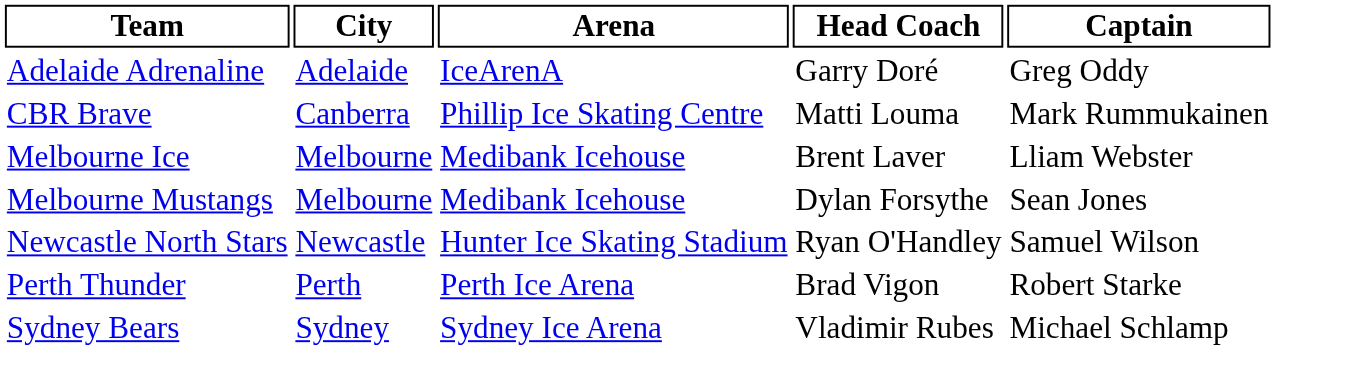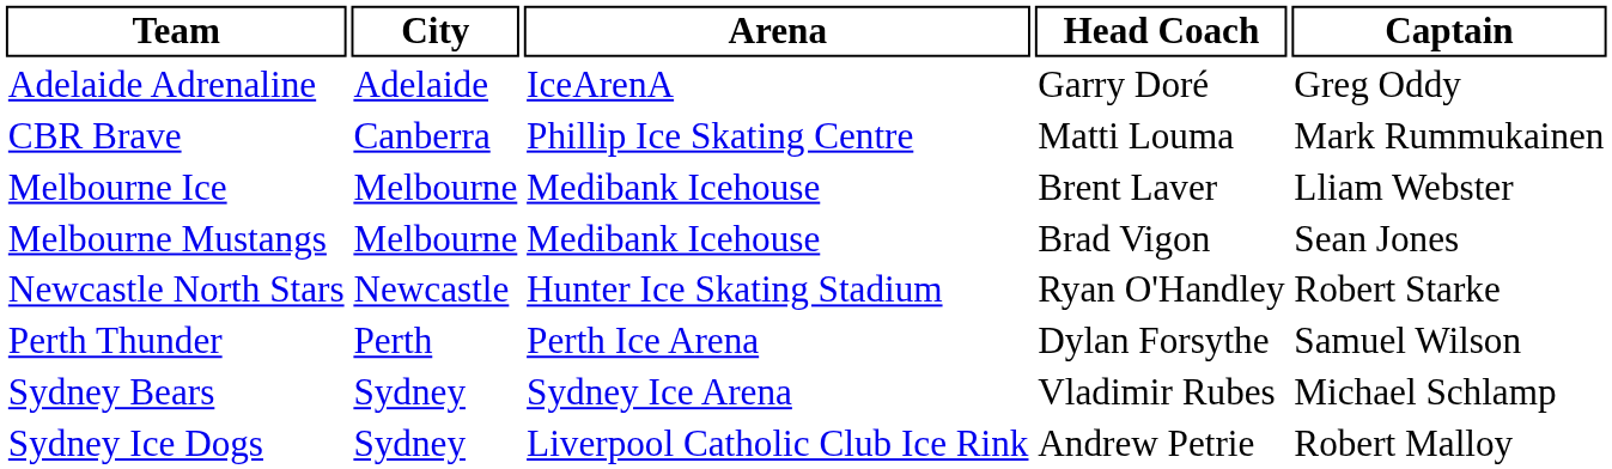 <table class="toccolours">
 <tr>
 </tr>
 <tr>
 <th style="background:white;color:black;border:black 1px solid">Team</th>
 <th style="background:white;color:black;border:black 1px solid">City</th>
 <th style="background:white;color:black;border:black 1px solid">Arena</th>
 <th style="background:white;color:black;border:black 1px solid">Head Coach</th>
 <th style="background:white;color:black;border:black 1px solid">Captain</th>
 </tr>
 <tr>
 <td><a href='#'>Adelaide Adrenaline</a></td>
 <td> <a href='#'>Adelaide</a></td>
 <td><a href='#'>IceArenA</a></td>
 <td> Garry Doré</td>
 <td> Greg Oddy</td>
 </tr>
 <tr>
 <td><a href='#'>CBR Brave</a></td>
 <td> <a href='#'>Canberra</a></td>
 <td><a href='#'>Phillip Ice Skating Centre</a></td>
 <td> Matti Louma</td>
 <td> Mark Rummukainen</td>
 </tr>
 <tr>
 <td><a href='#'>Melbourne Ice</a></td>
 <td> <a href='#'>Melbourne</a></td>
 <td><a href='#'>Medibank Icehouse</a></td>
 <td> Brent Laver</td>
 <td> Lliam Webster</td>
 </tr>
 <tr>
 <td><a href='#'>Melbourne Mustangs</a></td>
 <td> <a href='#'>Melbourne</a></td>
 <td><a href='#'>Medibank Icehouse</a></td>
-<td> Dylan Forsythe</td>
+<td> Brad Vigon</td>
 <td> Sean Jones</td>
 </tr>
 <tr>
 <td><a href='#'>Newcastle North Stars</a></td>
 <td> <a href='#'>Newcastle</a></td>
 <td><a href='#'>Hunter Ice Skating Stadium</a></td>
 <td> Ryan O'Handley</td>
-<td> Samuel Wilson</td>
+<td> Robert Starke</td>
 </tr>
 <tr>
 <td><a href='#'>Perth Thunder</a></td>
 <td> <a href='#'>Perth</a></td>
 <td><a href='#'>Perth Ice Arena</a></td>
-<td> Brad Vigon</td>
-<td> Robert Starke</td>
+<td> Dylan Forsythe</td>
+<td> Samuel Wilson</td>
 </tr>
 <tr>
 <td><a href='#'>Sydney Bears</a></td>
 <td> <a href='#'>Sydney</a></td>
 <td><a href='#'>Sydney Ice Arena</a></td>
 <td> Vladimir Rubes</td>
 <td> Michael Schlamp</td>
 </tr>
+<tr>
+<td><a href='#'>Sydney Ice Dogs</a></td>
+<td> <a href='#'>Sydney</a></td>
+<td><a href='#'>Liverpool Catholic Club Ice Rink</a></td>
+<td> Andrew Petrie</td>
+<td> Robert Malloy</td>
+</tr>
 </table>
